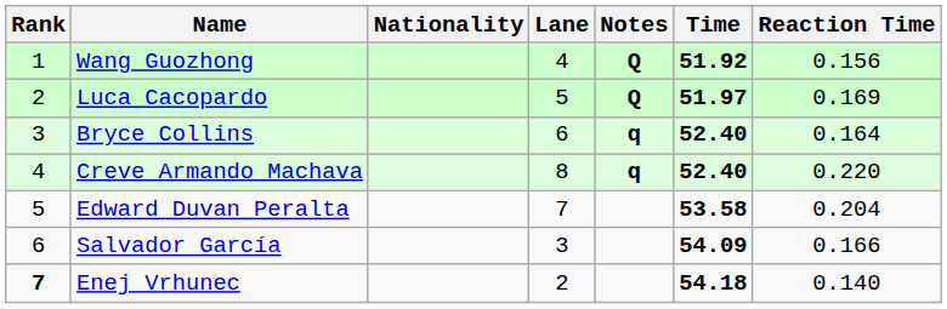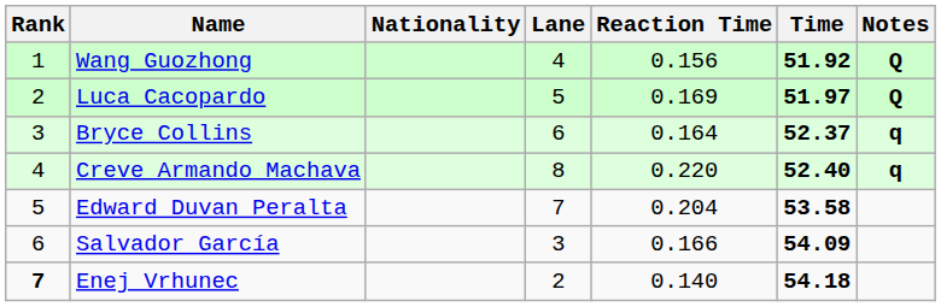 <table class="wikitable sortable" style="text-align:center">
 <tr>
 <th>Rank</th>
 <th>Name</th>
 <th>Nationality</th>
 <th>Lane</th>
+<th>Reaction Time</th>
+<th>Time</th>
 <th>Notes</th>
-<th>Time</th>
-<th>Reaction Time</th>
 </tr>
 <tr bgcolor=ccffcc>
 <td>1</td>
 <td align=left><a href='#'>Wang Guozhong</a></td>
 <td align=left></td>
 <td>4</td>
+<td>0.156</td>
+<td><strong>51.92</strong></td>
 <td><strong>Q</strong></td>
-<td><strong>51.92</strong></td>
-<td>0.156</td>
 </tr>
 <tr bgcolor=ccffcc>
 <td>2</td>
 <td align=left><a href='#'>Luca Cacopardo</a></td>
 <td align=left></td>
 <td>5</td>
+<td>0.169</td>
+<td><strong>51.97</strong></td>
 <td><strong>Q</strong></td>
-<td><strong>51.97</strong></td>
-<td>0.169</td>
 </tr>
 <tr bgcolor=ddffdd>
 <td>3</td>
 <td align=left><a href='#'>Bryce Collins</a></td>
 <td align=left></td>
 <td>6</td>
+<td>0.164</td>
+<td><strong>52.37</strong></td>
 <td><strong>q</strong></td>
-<td><strong>52.40</strong></td>
-<td>0.164</td>
 </tr>
 <tr bgcolor=ddffdd>
 <td>4</td>
 <td align=left><a href='#'>Creve Armando Machava</a></td>
 <td align=left></td>
 <td>8</td>
+<td>0.220</td>
+<td><strong>52.40</strong></td>
 <td><strong>q</strong></td>
-<td><strong>52.40</strong></td>
-<td>0.220</td>
 </tr>
 <tr>
 <td>5</td>
 <td align=left><a href='#'>Edward Duvan Peralta</a></td>
 <td align=left></td>
 <td>7</td>
+<td>0.204</td>
+<td><strong>53.58</strong></td>
 <td></td>
-<td><strong>53.58</strong></td>
-<td>0.204</td>
 </tr>
 <tr>
 <td>6</td>
 <td align=left><a href='#'>Salvador García</a></td>
 <td align=left></td>
 <td>3</td>
+<td>0.166</td>
+<td><strong>54.09</strong></td>
 <td></td>
-<td><strong>54.09</strong></td>
-<td>0.166</td>
 </tr>
 <tr>
 <td><strong>7</strong></td>
 <td align=left><a href='#'>Enej Vrhunec</a></td>
 <td align=left></td>
 <td>2</td>
+<td>0.140</td>
+<td><strong>54.18</strong></td>
 <td></td>
-<td><strong>54.18</strong></td>
-<td>0.140</td>
 </tr>
 </table>
